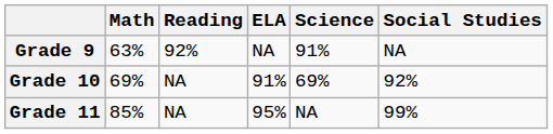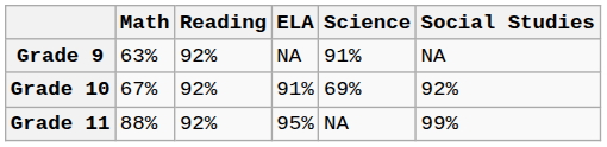 <table class="wikitable">
 <tr>
 <th scope="col"></th>
 <th scope="col">Math</th>
 <th scope="col">Reading</th>
 <th scope="col">ELA</th>
 <th scope="col">Science</th>
 <th scope="col">Social Studies</th>
 </tr>
 <tr>
 <th scope="row">Grade 9</th>
 <td>63%</td>
 <td>92%</td>
 <td>NA</td>
 <td>91%</td>
 <td>NA</td>
 </tr>
 <tr>
 <th scope="row">Grade 10</th>
-<td>69%</td>
-<td>NA</td>
+<td>67%</td>
+<td>92%</td>
 <td>91%</td>
 <td>69%</td>
 <td>92%</td>
 </tr>
 <tr>
 <th scope="row">Grade 11</th>
-<td>85%</td>
-<td>NA</td>
+<td>88%</td>
+<td>92%</td>
 <td>95%</td>
 <td>NA</td>
 <td>99%</td>
 </tr>
 </table>
